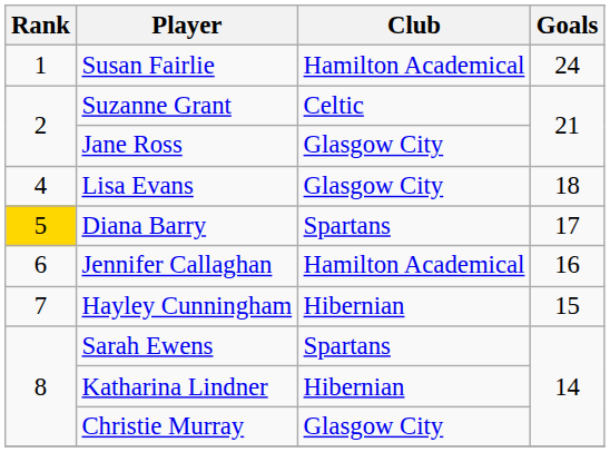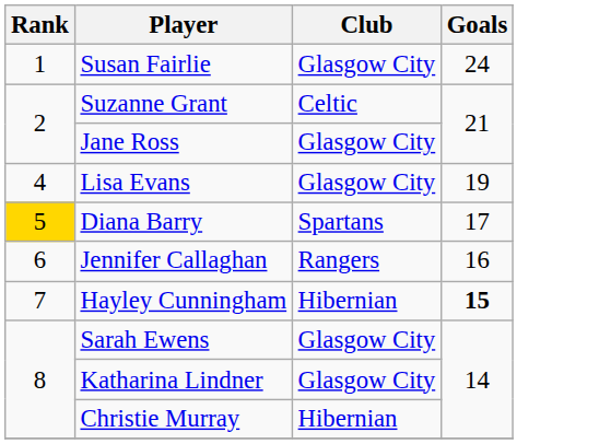 <table class="wikitable" style="text-align:center">
 <tr>
 <th>Rank</th>
 <th>Player</th>
 <th>Club</th>
 <th>Goals</th>
 </tr>
 <tr>
 <td rowspan="1">1</td>
 <td align="left"> <a href='#'>Susan Fairlie</a></td>
-<td align="left"><a href='#'>Hamilton Academical</a></td>
+<td align="left"><a href='#'>Glasgow City</a></td>
 <td>24</td>
 </tr>
 <tr>
 <td rowspan="2">2</td>
 <td align="left"> <a href='#'>Suzanne Grant</a></td>
 <td align="left"><a href='#'>Celtic</a></td>
 <td rowspan="2">21</td>
 </tr>
 <tr>
 <td align="left"> <a href='#'>Jane Ross</a></td>
 <td align="left"><a href='#'>Glasgow City</a></td>
 </tr>
 <tr>
 <td rowspan="1">4</td>
 <td align="left"> <a href='#'>Lisa Evans</a></td>
 <td align="left"><a href='#'>Glasgow City</a></td>
-<td>18</td>
+<td>19</td>
 </tr>
 <tr>
 <td rowspan="1" style="background: gold;">5</td>
 <td align="left"> <a href='#'>Diana Barry</a></td>
 <td align="left"><a href='#'>Spartans</a></td>
 <td>17</td>
 </tr>
 <tr>
 <td rowspan="1">6</td>
 <td align="left"> <a href='#'>Jennifer Callaghan</a></td>
-<td align="left"><a href='#'>Hamilton Academical</a></td>
+<td align="left"><a href='#'>Rangers</a></td>
 <td>16</td>
 </tr>
 <tr>
 <td rowspan="1">7</td>
 <td align="left"> <a href='#'>Hayley Cunningham</a></td>
 <td align="left"><a href='#'>Hibernian</a></td>
-<td>15</td>
+<td><strong>15</strong></td>
 </tr>
 <tr>
 <td rowspan="3">8</td>
 <td align="left"> <a href='#'>Sarah Ewens</a></td>
-<td align="left"><a href='#'>Spartans</a></td>
+<td align="left"><a href='#'>Glasgow City</a></td>
 <td rowspan="3">14</td>
 </tr>
 <tr>
 <td align="left"> <a href='#'>Katharina Lindner</a></td>
-<td align="left"><a href='#'>Hibernian</a></td>
+<td align="left"><a href='#'>Glasgow City</a></td>
 </tr>
 <tr>
 <td align="left"> <a href='#'>Christie Murray</a></td>
-<td align="left"><a href='#'>Glasgow City</a></td>
+<td align="left"><a href='#'>Hibernian</a></td>
 </tr>
 <tr>
 </tr>
 </table>
